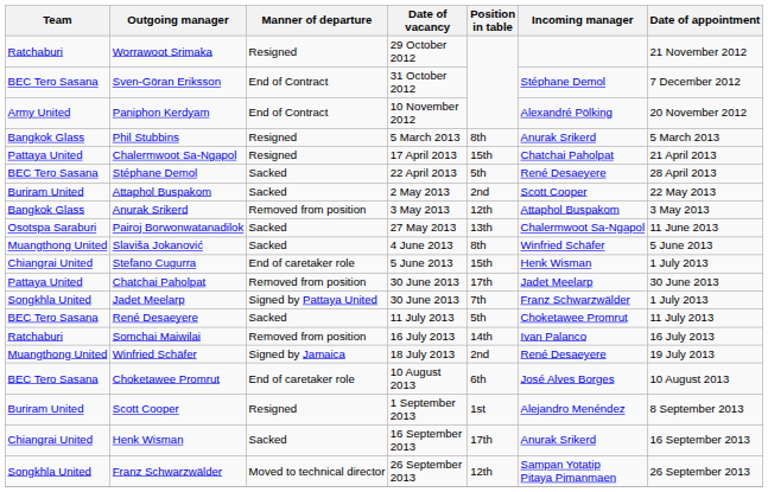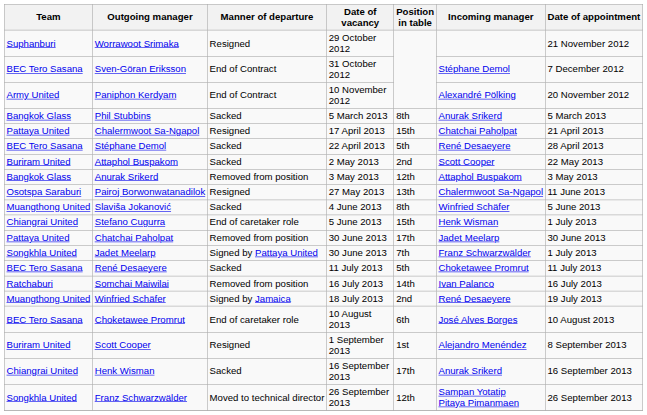 <table class="wikitable">
 <tr>
 <th>Team</th>
 <th>Outgoing manager</th>
 <th>Manner of departure</th>
 <th width="105">Date of vacancy</th>
 <th width="60">Position in table</th>
 <th>Incoming manager</th>
 <th>Date of appointment</th>
 </tr>
 <tr>
-<td><a href='#'>Ratchaburi</a></td>
+<td><a href='#'>Suphanburi</a></td>
 <td> <a href='#'>Worrawoot Srimaka</a></td>
 <td>Resigned</td>
 <td>29 October 2012</td>
 <td rowspan=3></td>
 <td> </td>
 <td>21 November 2012</td>
 </tr>
 <tr>
 <td><a href='#'>BEC Tero Sasana</a></td>
 <td> <a href='#'>Sven-Göran Eriksson</a></td>
 <td>End of Contract</td>
 <td>31 October 2012</td>
 <td> <a href='#'>Stéphane Demol</a></td>
 <td>7 December 2012</td>
 </tr>
 <tr>
 <td><a href='#'>Army United</a></td>
 <td> <a href='#'>Paniphon Kerdyam</a></td>
 <td>End of Contract</td>
 <td>10 November 2012</td>
 <td> <a href='#'>Alexandré Pölking</a></td>
 <td>20 November 2012</td>
 </tr>
 <tr>
 <td><a href='#'>Bangkok Glass</a></td>
 <td> <a href='#'>Phil Stubbins</a></td>
-<td>Resigned</td>
+<td>Sacked</td>
 <td>5 March 2013</td>
 <td>8th</td>
 <td> <a href='#'>Anurak Srikerd</a></td>
 <td>5 March 2013</td>
 </tr>
 <tr>
 <td><a href='#'>Pattaya United</a></td>
 <td> <a href='#'>Chalermwoot Sa-Ngapol</a></td>
 <td>Resigned</td>
 <td>17 April 2013</td>
 <td>15th</td>
 <td> <a href='#'>Chatchai Paholpat</a></td>
 <td>21 April 2013</td>
 </tr>
 <tr>
 <td><a href='#'>BEC Tero Sasana</a></td>
 <td> <a href='#'>Stéphane Demol</a></td>
 <td>Sacked</td>
 <td>22 April 2013</td>
 <td>5th</td>
 <td> <a href='#'>René Desaeyere</a></td>
 <td>28 April 2013</td>
 </tr>
 <tr>
 <td><a href='#'>Buriram United</a></td>
 <td> <a href='#'>Attaphol Buspakom</a></td>
 <td>Sacked</td>
 <td>2 May 2013</td>
 <td>2nd</td>
 <td> <a href='#'>Scott Cooper</a></td>
 <td>22 May 2013</td>
 </tr>
 <tr>
 <td><a href='#'>Bangkok Glass</a></td>
 <td> <a href='#'>Anurak Srikerd</a></td>
 <td>Removed from position</td>
 <td>3 May 2013</td>
 <td>12th</td>
 <td> <a href='#'>Attaphol Buspakom</a></td>
 <td>3 May 2013</td>
 </tr>
 <tr>
 <td><a href='#'>Osotspa Saraburi</a></td>
 <td> <a href='#'>Pairoj Borwonwatanadilok</a></td>
-<td>Sacked</td>
+<td>Resigned</td>
 <td>27 May 2013</td>
 <td>13th</td>
 <td> <a href='#'>Chalermwoot Sa-Ngapol</a></td>
 <td>11 June 2013</td>
 </tr>
 <tr>
 <td><a href='#'>Muangthong United</a></td>
 <td> <a href='#'>Slaviša Jokanović</a></td>
 <td>Sacked</td>
 <td>4 June 2013</td>
 <td>8th</td>
 <td> <a href='#'>Winfried Schäfer</a></td>
 <td>5 June 2013</td>
 </tr>
 <tr>
 <td><a href='#'>Chiangrai United</a></td>
 <td> <a href='#'>Stefano Cugurra</a></td>
 <td>End of caretaker role</td>
 <td>5 June 2013</td>
 <td>15th</td>
 <td> <a href='#'>Henk Wisman</a></td>
 <td>1 July 2013</td>
 </tr>
 <tr>
 <td><a href='#'>Pattaya United</a></td>
 <td> <a href='#'>Chatchai Paholpat</a></td>
 <td>Removed from position</td>
 <td>30 June 2013</td>
 <td>17th</td>
 <td> <a href='#'>Jadet Meelarp</a></td>
 <td>30 June 2013</td>
 </tr>
 <tr>
 <td><a href='#'>Songkhla United</a></td>
 <td> <a href='#'>Jadet Meelarp</a></td>
 <td>Signed by <a href='#'>Pattaya United</a></td>
 <td>30 June 2013</td>
 <td>7th</td>
 <td> <a href='#'>Franz Schwarzwälder</a></td>
 <td>1 July 2013</td>
 </tr>
 <tr>
 <td><a href='#'>BEC Tero Sasana</a></td>
 <td> <a href='#'>René Desaeyere</a></td>
 <td>Sacked</td>
 <td>11 July 2013</td>
 <td>5th</td>
 <td> <a href='#'>Choketawee Promrut</a></td>
 <td>11 July 2013</td>
 </tr>
 <tr>
 <td><a href='#'>Ratchaburi</a></td>
 <td> <a href='#'>Somchai Maiwilai</a></td>
 <td>Removed from position</td>
 <td>16 July 2013</td>
 <td>14th</td>
 <td> <a href='#'>Ivan Palanco</a></td>
 <td>16 July 2013</td>
 </tr>
 <tr>
 <td><a href='#'>Muangthong United</a></td>
 <td> <a href='#'>Winfried Schäfer</a></td>
 <td>Signed by <a href='#'>Jamaica</a></td>
 <td>18 July 2013</td>
 <td>2nd</td>
 <td> <a href='#'>René Desaeyere</a></td>
 <td>19 July 2013</td>
 </tr>
 <tr>
 <td><a href='#'>BEC Tero Sasana</a></td>
 <td> <a href='#'>Choketawee Promrut</a></td>
 <td>End of caretaker role</td>
 <td>10 August 2013</td>
 <td>6th</td>
 <td> <a href='#'>José Alves Borges</a></td>
 <td>10 August 2013</td>
 </tr>
 <tr>
 <td><a href='#'>Buriram United</a></td>
 <td> <a href='#'>Scott Cooper</a></td>
 <td>Resigned</td>
 <td>1 September 2013</td>
 <td>1st</td>
 <td> <a href='#'>Alejandro Menéndez</a></td>
 <td>8 September 2013</td>
 </tr>
 <tr>
 <td><a href='#'>Chiangrai United</a></td>
 <td> <a href='#'>Henk Wisman</a></td>
 <td>Sacked</td>
 <td>16 September 2013</td>
 <td>17th</td>
 <td> <a href='#'>Anurak Srikerd</a></td>
 <td>16 September 2013</td>
 </tr>
 <tr>
 <td><a href='#'>Songkhla United</a></td>
 <td> <a href='#'>Franz Schwarzwälder</a></td>
 <td>Moved to technical director</td>
 <td>26 September 2013</td>
 <td>12th</td>
 <td> <a href='#'>Sampan Yotatip</a><br> <a href='#'>Pitaya Pimanmaen</a></td>
 <td>26 September 2013</td>
 </tr>
 <tr>
 </tr>
 </table>
